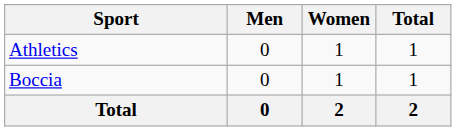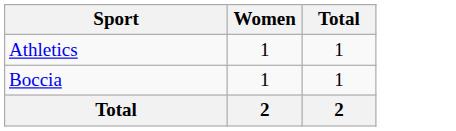 <table class="wikitable sortable" style="text-align:center;">
 <tr>
 <th width=180>Sport</th>
-<th width=55>Men</th>
 <th width=55>Women</th>
 <th width=55>Total</th>
 </tr>
 <tr>
 <td align=left><a href='#'>Athletics</a></td>
-<td>0</td>
 <td>1</td>
 <td>1</td>
 </tr>
 <tr>
 <td align=left><a href='#'>Boccia</a></td>
-<td>0</td>
 <td>1</td>
 <td>1</td>
 </tr>
 <tr>
 <th>Total</th>
-<th>0</th>
 <th>2</th>
 <th>2</th>
 </tr>
 </table>
